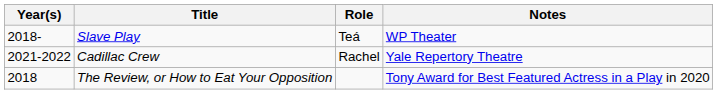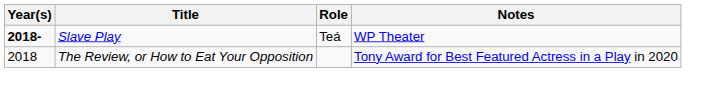 <table class="wikitable">
 <tr>
 <th>Year(s)</th>
 <th>Title</th>
 <th>Role</th>
 <th>Notes</th>
 </tr>
 <tr>
-<td>2018-</td>
+<td><strong>2018-</strong></td>
 <td><em><a href='#'>Slave Play</a></em></td>
 <td>Teá</td>
 <td><a href='#'>WP Theater</a></td>
-</tr>
-<tr>
-<td>2021-2022</td>
-<td><em>Cadillac Crew</em></td>
-<td>Rachel</td>
-<td><a href='#'>Yale Repertory Theatre</a></td>
 </tr>
 <tr>
 <td>2018</td>
 <td><em>The Review, or How to Eat Your Opposition</em></td>
 <td></td>
 <td><a href='#'>Tony Award for Best Featured Actress in a Play</a> in 2020</td>
 </tr>
 </table>
